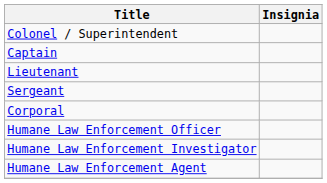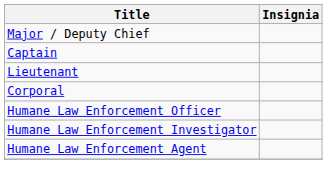 <table border="1" cellspacing="0" cellpadding="5" style="border-collapse:collapse;" class="wikitable">
 <tr>
 <th>Title</th>
 <th>Insignia</th>
 </tr>
 <tr>
-<td><a href='#'>Colonel</a> / Superintendent</td>
+<td><a href='#'>Major</a> / Deputy Chief</td>
 <td></td>
 </tr>
 <tr>
 <td><a href='#'>Captain</a></td>
 <td></td>
 </tr>
 <tr>
 <td><a href='#'>Lieutenant</a></td>
-<td></td>
-</tr>
-<tr>
-<td><a href='#'>Sergeant</a></td>
 <td></td>
 </tr>
 <tr>
 <td><a href='#'>Corporal</a></td>
 <td></td>
 </tr>
 <tr>
 <td><a href='#'>Humane Law Enforcement Officer</a></td>
 <td></td>
 </tr>
 <tr>
 <td><a href='#'>Humane Law Enforcement Investigator</a></td>
 <td></td>
 </tr>
 <tr>
 <td><a href='#'>Humane Law Enforcement Agent</a></td>
 <td></td>
 </tr>
 <tr>
 </tr>
 </table>
